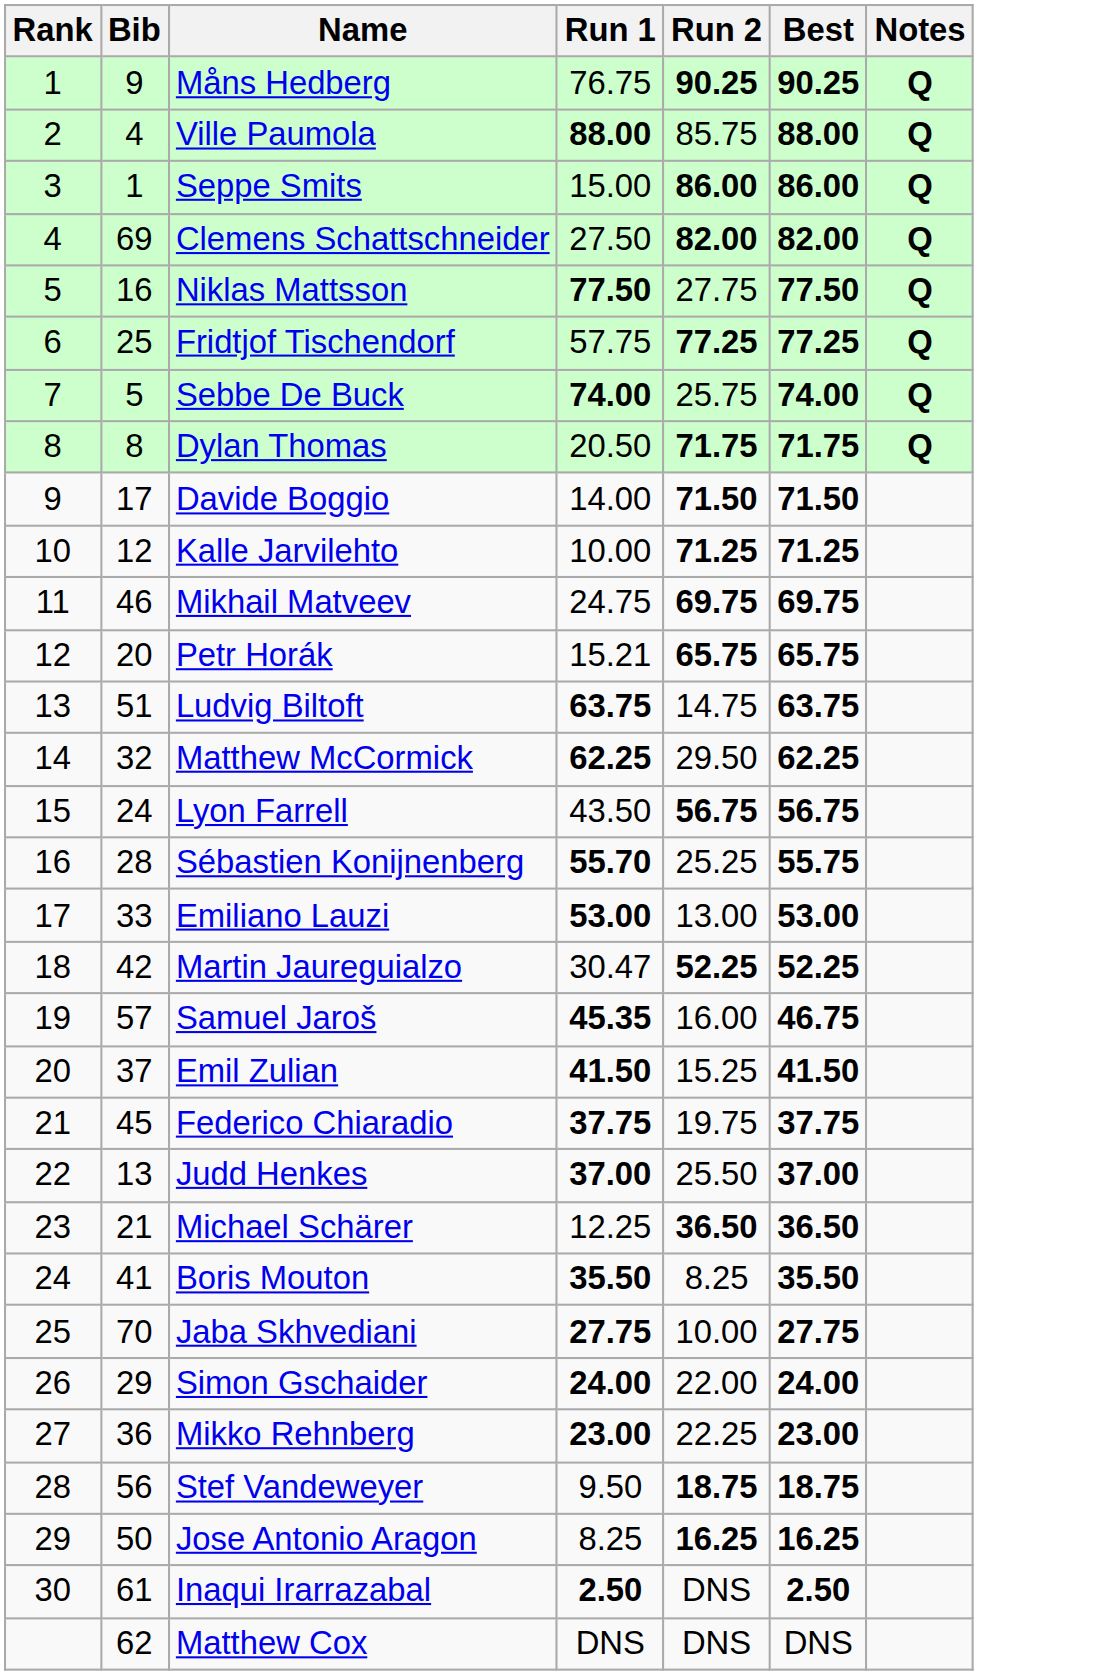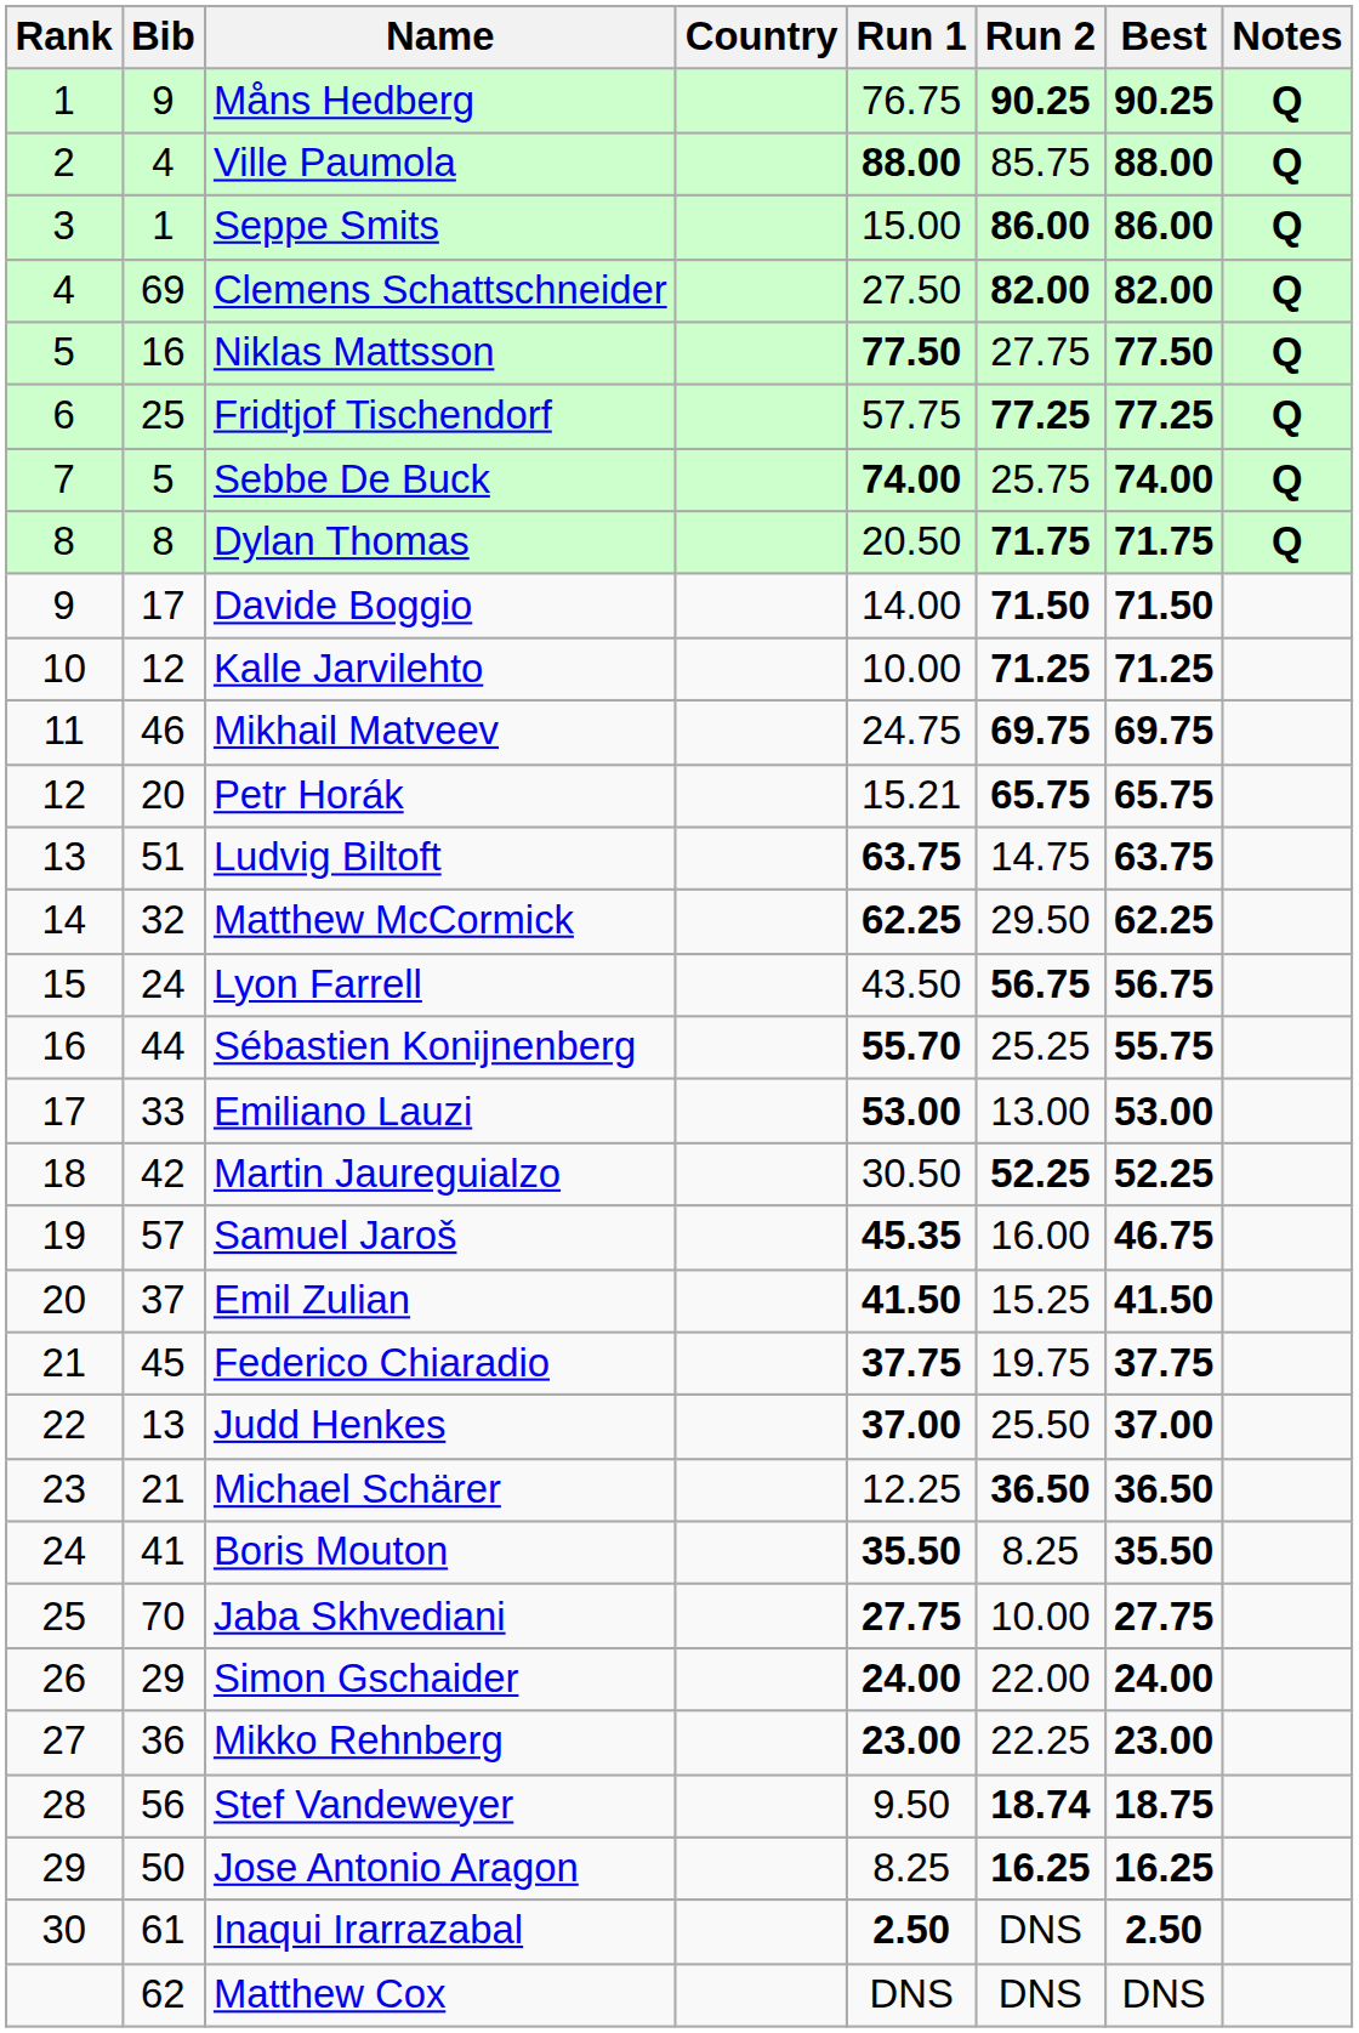 <table class="wikitable sortable" style="text-align:center">
 <tr>
 <th>Rank</th>
 <th>Bib</th>
 <th>Name</th>
+<th>Country</th>
 <th>Run 1</th>
 <th>Run 2</th>
 <th>Best</th>
 <th>Notes</th>
 </tr>
 <tr bgcolor="#ccffcc">
 <td>1</td>
 <td>9</td>
 <td align=left><a href='#'>Måns Hedberg</a></td>
+<td align=left></td>
 <td>76.75</td>
 <td><strong>90.25</strong></td>
 <td><strong>90.25</strong></td>
 <td><strong>Q</strong></td>
 </tr>
 <tr bgcolor="#ccffcc">
 <td>2</td>
 <td>4</td>
 <td align=left><a href='#'>Ville Paumola</a></td>
+<td align=left></td>
 <td><strong>88.00</strong></td>
 <td>85.75</td>
 <td><strong>88.00</strong></td>
 <td><strong>Q</strong></td>
 </tr>
 <tr bgcolor="#ccffcc">
 <td>3</td>
 <td>1</td>
 <td align=left><a href='#'>Seppe Smits</a></td>
+<td align=left></td>
 <td>15.00</td>
 <td><strong>86.00</strong></td>
 <td><strong>86.00</strong></td>
 <td><strong>Q</strong></td>
 </tr>
 <tr bgcolor="#ccffcc">
 <td>4</td>
 <td>69</td>
 <td align=left><a href='#'>Clemens Schattschneider</a></td>
+<td align=left></td>
 <td>27.50</td>
 <td><strong>82.00</strong></td>
 <td><strong>82.00</strong></td>
 <td><strong>Q</strong></td>
 </tr>
 <tr bgcolor="#ccffcc">
 <td>5</td>
 <td>16</td>
 <td align=left><a href='#'>Niklas Mattsson</a></td>
+<td align=left></td>
 <td><strong>77.50</strong></td>
 <td>27.75</td>
 <td><strong>77.50</strong></td>
 <td><strong>Q</strong></td>
 </tr>
 <tr bgcolor="#ccffcc">
 <td>6</td>
 <td>25</td>
 <td align=left><a href='#'>Fridtjof Tischendorf</a></td>
+<td align=left></td>
 <td>57.75</td>
 <td><strong>77.25</strong></td>
 <td><strong>77.25</strong></td>
 <td><strong>Q</strong></td>
 </tr>
 <tr bgcolor="#ccffcc">
 <td>7</td>
 <td>5</td>
 <td align=left><a href='#'>Sebbe De Buck</a></td>
+<td align=left></td>
 <td><strong>74.00</strong></td>
 <td>25.75</td>
 <td><strong>74.00</strong></td>
 <td><strong>Q</strong></td>
 </tr>
 <tr bgcolor="#ccffcc">
 <td>8</td>
 <td>8</td>
 <td align=left><a href='#'>Dylan Thomas</a></td>
+<td align=left></td>
 <td>20.50</td>
 <td><strong>71.75</strong></td>
 <td><strong>71.75</strong></td>
 <td><strong>Q</strong></td>
 </tr>
 <tr>
 <td>9</td>
 <td>17</td>
 <td align=left><a href='#'>Davide Boggio</a></td>
+<td align=left></td>
 <td>14.00</td>
 <td><strong>71.50</strong></td>
 <td><strong>71.50</strong></td>
 <td></td>
 </tr>
 <tr>
 <td>10</td>
 <td>12</td>
 <td align=left><a href='#'>Kalle Jarvilehto</a></td>
+<td align=left></td>
 <td>10.00</td>
 <td><strong>71.25</strong></td>
 <td><strong>71.25</strong></td>
 <td></td>
 </tr>
 <tr>
 <td>11</td>
 <td>46</td>
 <td align=left><a href='#'>Mikhail Matveev</a></td>
+<td align=left></td>
 <td>24.75</td>
 <td><strong>69.75</strong></td>
 <td><strong>69.75</strong></td>
 <td></td>
 </tr>
 <tr>
 <td>12</td>
 <td>20</td>
 <td align=left><a href='#'>Petr Horák</a></td>
+<td align=left></td>
 <td>15.21</td>
 <td><strong>65.75</strong></td>
 <td><strong>65.75</strong></td>
 <td></td>
 </tr>
 <tr>
 <td>13</td>
 <td>51</td>
 <td align=left><a href='#'>Ludvig Biltoft</a></td>
+<td align=left></td>
 <td><strong>63.75</strong></td>
 <td>14.75</td>
 <td><strong>63.75</strong></td>
 <td></td>
 </tr>
 <tr>
 <td>14</td>
 <td>32</td>
 <td align=left><a href='#'>Matthew McCormick</a></td>
+<td align=left></td>
 <td><strong>62.25</strong></td>
 <td>29.50</td>
 <td><strong>62.25</strong></td>
 <td></td>
 </tr>
 <tr>
 <td>15</td>
 <td>24</td>
 <td align=left><a href='#'>Lyon Farrell</a></td>
+<td align=left></td>
 <td>43.50</td>
 <td><strong>56.75</strong></td>
 <td><strong>56.75</strong></td>
 <td></td>
 </tr>
 <tr>
 <td>16</td>
-<td>28</td>
+<td>44</td>
 <td align=left><a href='#'>Sébastien Konijnenberg</a></td>
+<td align=left></td>
 <td><strong>55.70</strong></td>
 <td>25.25</td>
 <td><strong>55.75</strong></td>
 <td></td>
 </tr>
 <tr>
 <td>17</td>
 <td>33</td>
 <td align=left><a href='#'>Emiliano Lauzi</a></td>
+<td align=left></td>
 <td><strong>53.00</strong></td>
 <td>13.00</td>
 <td><strong>53.00</strong></td>
 <td></td>
 </tr>
 <tr>
 <td>18</td>
 <td>42</td>
 <td align=left><a href='#'>Martin Jaureguialzo</a></td>
-<td>30.47</td>
+<td align=left></td>
+<td>30.50</td>
 <td><strong>52.25</strong></td>
 <td><strong>52.25</strong></td>
 <td></td>
 </tr>
 <tr>
 <td>19</td>
 <td>57</td>
 <td align=left><a href='#'>Samuel Jaroš</a></td>
+<td align=left></td>
 <td><strong>45.35</strong></td>
 <td>16.00</td>
 <td><strong>46.75</strong></td>
 <td></td>
 </tr>
 <tr>
 <td>20</td>
 <td>37</td>
 <td align=left><a href='#'>Emil Zulian</a></td>
+<td align=left></td>
 <td><strong>41.50</strong></td>
 <td>15.25</td>
 <td><strong>41.50</strong></td>
 <td></td>
 </tr>
 <tr>
 <td>21</td>
 <td>45</td>
 <td align=left><a href='#'>Federico Chiaradio</a></td>
+<td align=left></td>
 <td><strong>37.75</strong></td>
 <td>19.75</td>
 <td><strong>37.75</strong></td>
 <td></td>
 </tr>
 <tr>
 <td>22</td>
 <td>13</td>
 <td align=left><a href='#'>Judd Henkes</a></td>
+<td align=left></td>
 <td><strong>37.00</strong></td>
 <td>25.50</td>
 <td><strong>37.00</strong></td>
 <td></td>
 </tr>
 <tr>
 <td>23</td>
 <td>21</td>
 <td align=left><a href='#'>Michael Schärer</a></td>
+<td align=left></td>
 <td>12.25</td>
 <td><strong>36.50</strong></td>
 <td><strong>36.50</strong></td>
 <td></td>
 </tr>
 <tr>
 <td>24</td>
 <td>41</td>
 <td align=left><a href='#'>Boris Mouton</a></td>
+<td align=left></td>
 <td><strong>35.50</strong></td>
 <td>8.25</td>
 <td><strong>35.50</strong></td>
 <td></td>
 </tr>
 <tr>
 <td>25</td>
 <td>70</td>
 <td align=left><a href='#'>Jaba Skhvediani</a></td>
+<td align=left></td>
 <td><strong>27.75</strong></td>
 <td>10.00</td>
 <td><strong>27.75</strong></td>
 <td></td>
 </tr>
 <tr>
 <td>26</td>
 <td>29</td>
 <td align=left><a href='#'>Simon Gschaider</a></td>
+<td align=left></td>
 <td><strong>24.00</strong></td>
 <td>22.00</td>
 <td><strong>24.00</strong></td>
 <td></td>
 </tr>
 <tr>
 <td>27</td>
 <td>36</td>
 <td align=left><a href='#'>Mikko Rehnberg</a></td>
+<td align=left></td>
 <td><strong>23.00</strong></td>
 <td>22.25</td>
 <td><strong>23.00</strong></td>
 <td></td>
 </tr>
 <tr>
 <td>28</td>
 <td>56</td>
 <td align=left><a href='#'>Stef Vandeweyer</a></td>
+<td align=left></td>
 <td>9.50</td>
-<td><strong>18.75</strong></td>
+<td><strong>18.74</strong></td>
 <td><strong>18.75</strong></td>
 <td></td>
 </tr>
 <tr>
 <td>29</td>
 <td>50</td>
 <td align=left><a href='#'>Jose Antonio Aragon</a></td>
+<td align=left></td>
 <td>8.25</td>
 <td><strong>16.25</strong></td>
 <td><strong>16.25</strong></td>
 <td></td>
 </tr>
 <tr>
 <td>30</td>
 <td>61</td>
 <td align=left><a href='#'>Inaqui Irarrazabal</a></td>
+<td align=left></td>
 <td><strong>2.50</strong></td>
 <td>DNS</td>
 <td><strong>2.50</strong></td>
 <td></td>
 </tr>
 <tr>
 <td></td>
 <td>62</td>
 <td align=left><a href='#'>Matthew Cox</a></td>
+<td align=left></td>
 <td>DNS</td>
 <td>DNS</td>
 <td>DNS</td>
 <td></td>
 </tr>
 </table>
